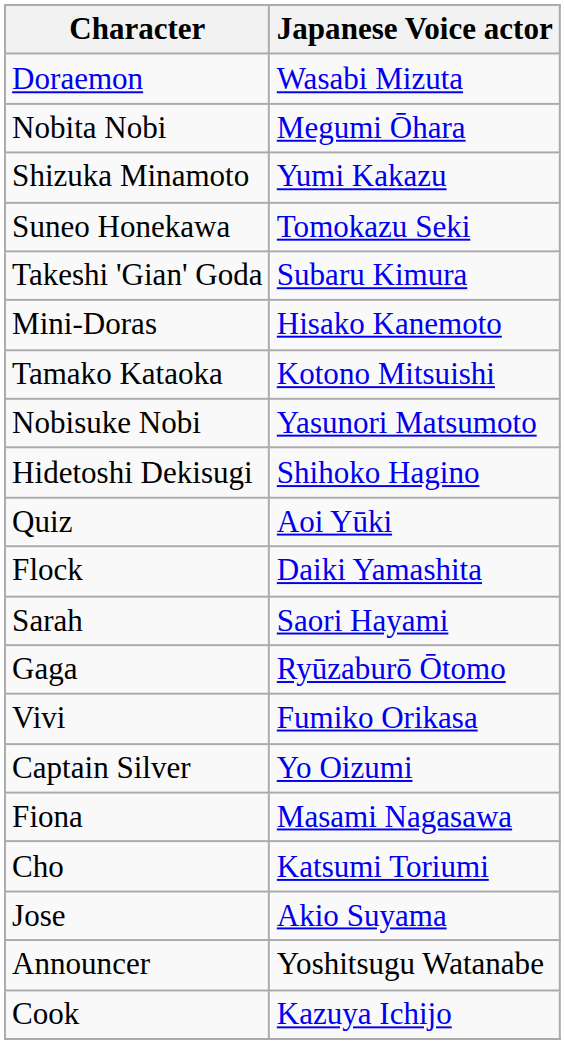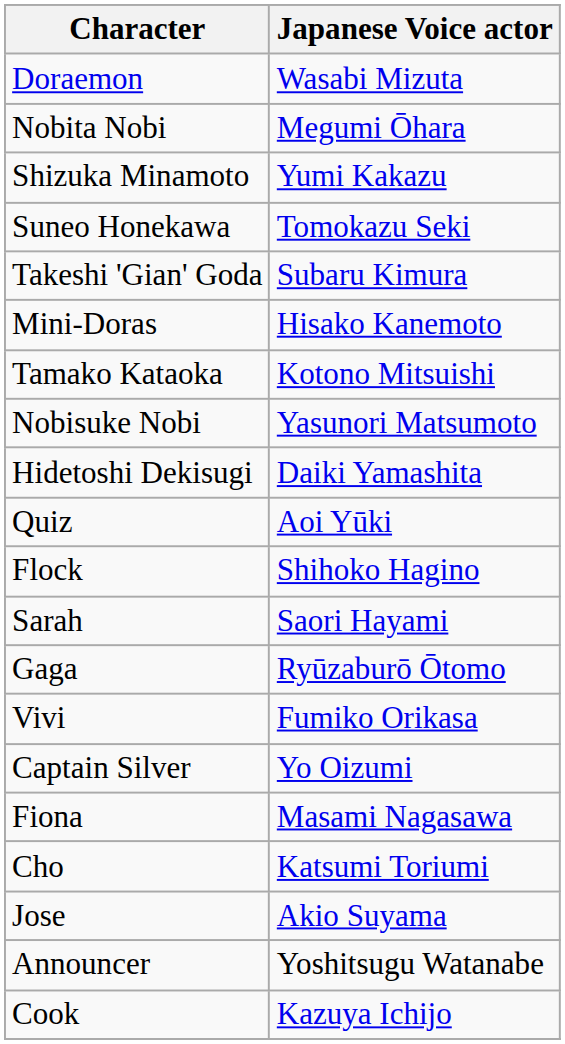 <table class="wikitable">
 <tr>
 <th>Character</th>
 <th>Japanese Voice actor</th>
 </tr>
 <tr>
 <td><a href='#'>Doraemon</a></td>
 <td><a href='#'>Wasabi Mizuta</a></td>
 </tr>
 <tr>
 <td>Nobita Nobi</td>
 <td><a href='#'>Megumi Ōhara</a></td>
 </tr>
 <tr>
 <td>Shizuka Minamoto</td>
 <td><a href='#'>Yumi Kakazu</a></td>
 </tr>
 <tr>
 <td>Suneo Honekawa</td>
 <td><a href='#'>Tomokazu Seki</a></td>
 </tr>
 <tr>
 <td>Takeshi 'Gian' Goda</td>
 <td><a href='#'>Subaru Kimura</a></td>
 </tr>
 <tr>
 <td>Mini-Doras</td>
 <td><a href='#'>Hisako Kanemoto</a></td>
 </tr>
 <tr>
 <td>Tamako Kataoka</td>
 <td><a href='#'>Kotono Mitsuishi</a></td>
 </tr>
 <tr>
 <td>Nobisuke Nobi</td>
 <td><a href='#'>Yasunori Matsumoto</a></td>
 </tr>
 <tr>
 <td>Hidetoshi Dekisugi</td>
-<td><a href='#'>Shihoko Hagino</a></td>
+<td><a href='#'>Daiki Yamashita</a></td>
 </tr>
 <tr>
 <td>Quiz</td>
 <td><a href='#'>Aoi Yūki</a></td>
 </tr>
 <tr>
 <td>Flock</td>
-<td><a href='#'>Daiki Yamashita</a></td>
+<td><a href='#'>Shihoko Hagino</a></td>
 </tr>
 <tr>
 <td>Sarah</td>
 <td><a href='#'>Saori Hayami</a></td>
 </tr>
 <tr>
 <td>Gaga</td>
 <td><a href='#'>Ryūzaburō Ōtomo</a></td>
 </tr>
 <tr>
 <td>Vivi</td>
 <td><a href='#'>Fumiko Orikasa</a></td>
 </tr>
 <tr>
 <td>Captain Silver</td>
 <td><a href='#'>Yo Oizumi</a></td>
 </tr>
 <tr>
 <td>Fiona</td>
 <td><a href='#'>Masami Nagasawa</a></td>
 </tr>
 <tr>
 <td>Cho</td>
 <td><a href='#'>Katsumi Toriumi</a></td>
 </tr>
 <tr>
 <td>Jose</td>
 <td><a href='#'>Akio Suyama</a></td>
 </tr>
 <tr>
 <td>Announcer</td>
 <td>Yoshitsugu Watanabe</td>
 </tr>
 <tr>
 <td>Cook</td>
 <td><a href='#'>Kazuya Ichijo</a></td>
 </tr>
 <tr>
 </tr>
 </table>
